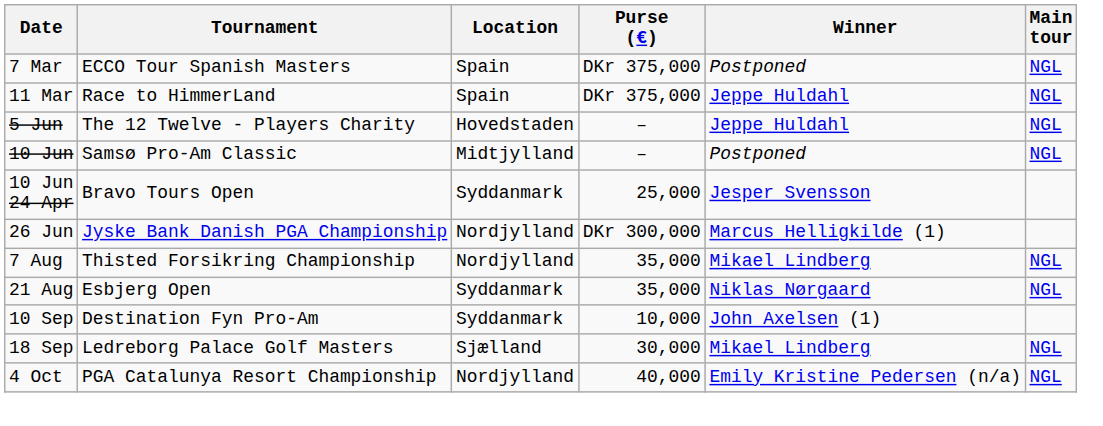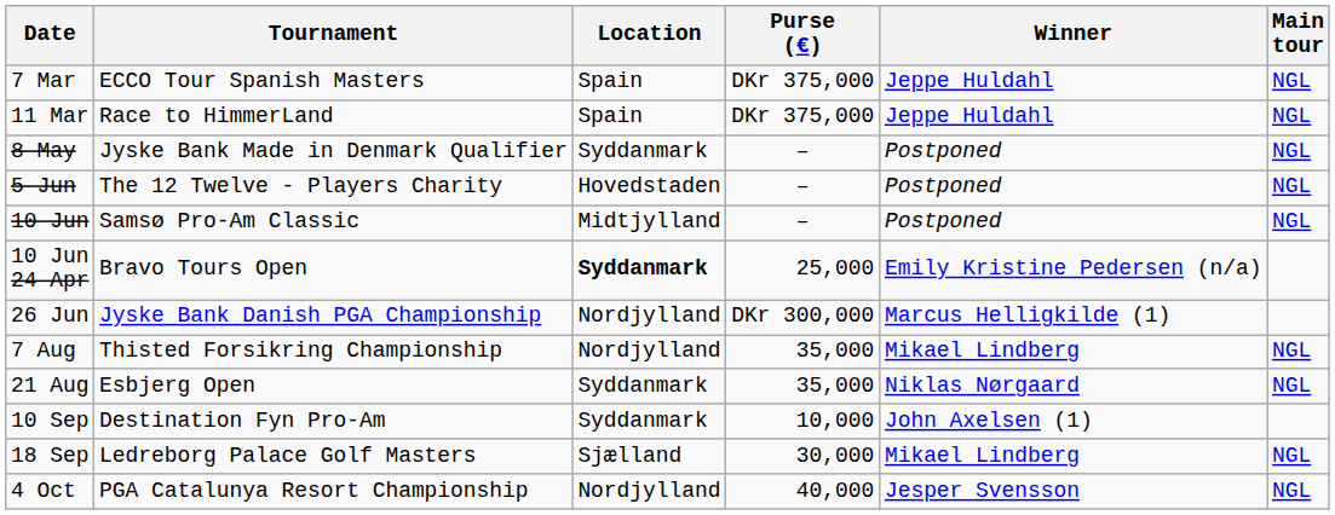 <table class="wikitable" style="font-size:95%;">
 <tr>
 <th>Date</th>
 <th>Tournament</th>
 <th>Location</th>
 <th>Purse<br>(<a href='#'>€</a>)</th>
 <th>Winner</th>
 <th>Main<br>tour</th>
 </tr>
 <tr>
 <td>7 Mar</td>
 <td>ECCO Tour Spanish Masters</td>
 <td>Spain</td>
 <td align=right>DKr 375,000</td>
-<td><em>Postponed</em></td>
+<td> <a href='#'>Jeppe Huldahl</a></td>
 <td><a href='#'>NGL</a></td>
 </tr>
 <tr>
 <td>11 Mar</td>
 <td>Race to HimmerLand</td>
 <td>Spain</td>
 <td align=right>DKr 375,000</td>
 <td> <a href='#'>Jeppe Huldahl</a></td>
 <td><a href='#'>NGL</a></td>
 </tr>
 <tr>
+<td><s>8 May</s></td>
+<td>Jyske Bank Made in Denmark Qualifier</td>
+<td>Syddanmark</td>
+<td align=center>–</td>
+<td><em>Postponed</em></td>
+<td><a href='#'>NGL</a></td>
+</tr>
+<tr>
 <td><s>5 Jun</s></td>
 <td>The 12 Twelve - Players Charity</td>
 <td>Hovedstaden</td>
 <td align=center>–</td>
-<td> <a href='#'>Jeppe Huldahl</a></td>
+<td><em>Postponed</em></td>
 <td><a href='#'>NGL</a></td>
 </tr>
 <tr>
 <td><s>10 Jun</s></td>
 <td>Samsø Pro-Am Classic</td>
 <td>Midtjylland</td>
 <td align=center>–</td>
 <td><em>Postponed</em></td>
 <td><a href='#'>NGL</a></td>
 </tr>
 <tr>
 <td>10 Jun<br><s>24 Apr</s></td>
 <td>Bravo Tours Open</td>
-<td>Syddanmark</td>
+<td><strong>Syddanmark</strong></td>
 <td align=right>25,000</td>
-<td> <a href='#'>Jesper Svensson</a></td>
+<td> <a href='#'>Emily Kristine Pedersen</a> (n/a)</td>
 <td></td>
 </tr>
 <tr>
 <td>26 Jun</td>
 <td><a href='#'>Jyske Bank Danish PGA Championship</a></td>
 <td>Nordjylland</td>
 <td align=right>DKr 300,000</td>
 <td> <a href='#'>Marcus Helligkilde</a> (1)</td>
 <td></td>
 </tr>
 <tr>
 <td>7 Aug</td>
 <td>Thisted Forsikring Championship</td>
 <td>Nordjylland</td>
 <td align=right>35,000</td>
 <td> <a href='#'>Mikael Lindberg</a></td>
 <td><a href='#'>NGL</a></td>
 </tr>
 <tr>
 <td>21 Aug</td>
 <td>Esbjerg Open</td>
 <td>Syddanmark</td>
 <td align=right>35,000</td>
 <td> <a href='#'>Niklas Nørgaard</a></td>
 <td><a href='#'>NGL</a></td>
 </tr>
 <tr>
 <td>10 Sep</td>
 <td>Destination Fyn Pro-Am</td>
 <td>Syddanmark</td>
 <td align=right>10,000</td>
 <td> <a href='#'>John Axelsen</a> (1)</td>
 <td></td>
 </tr>
 <tr>
 <td>18 Sep</td>
 <td>Ledreborg Palace Golf Masters</td>
 <td>Sjælland</td>
 <td align=right>30,000</td>
 <td> <a href='#'>Mikael Lindberg</a></td>
 <td><a href='#'>NGL</a></td>
 </tr>
 <tr>
 <td>4 Oct</td>
 <td>PGA Catalunya Resort Championship</td>
 <td>Nordjylland</td>
 <td align=right>40,000</td>
-<td> <a href='#'>Emily Kristine Pedersen</a> (n/a)</td>
+<td> <a href='#'>Jesper Svensson</a></td>
 <td><a href='#'>NGL</a></td>
 </tr>
 </table>
